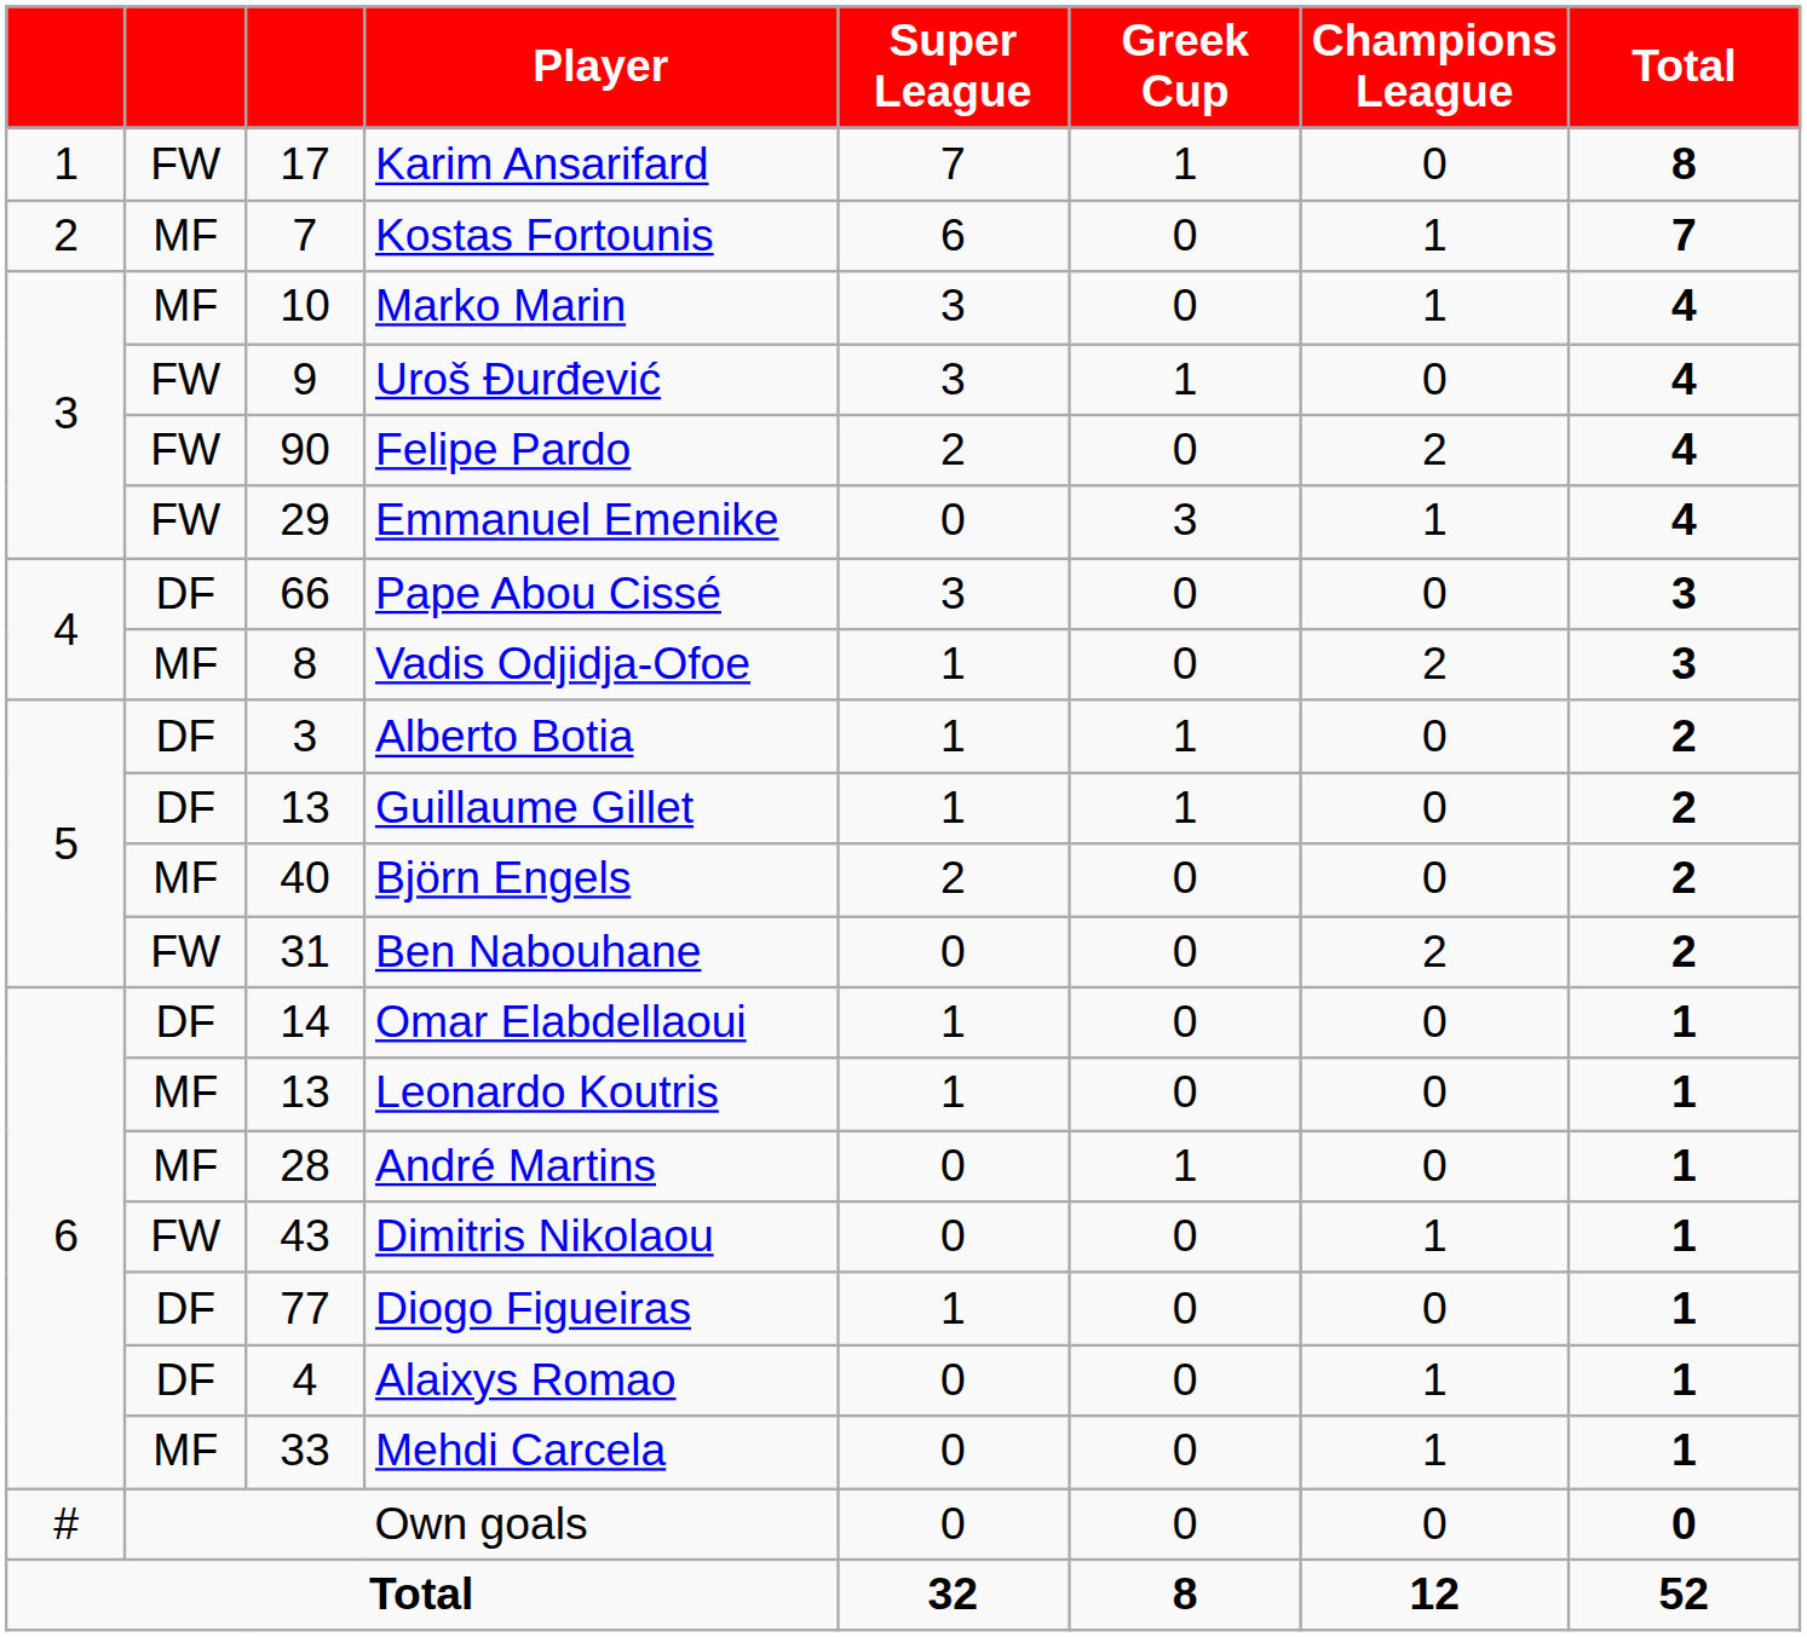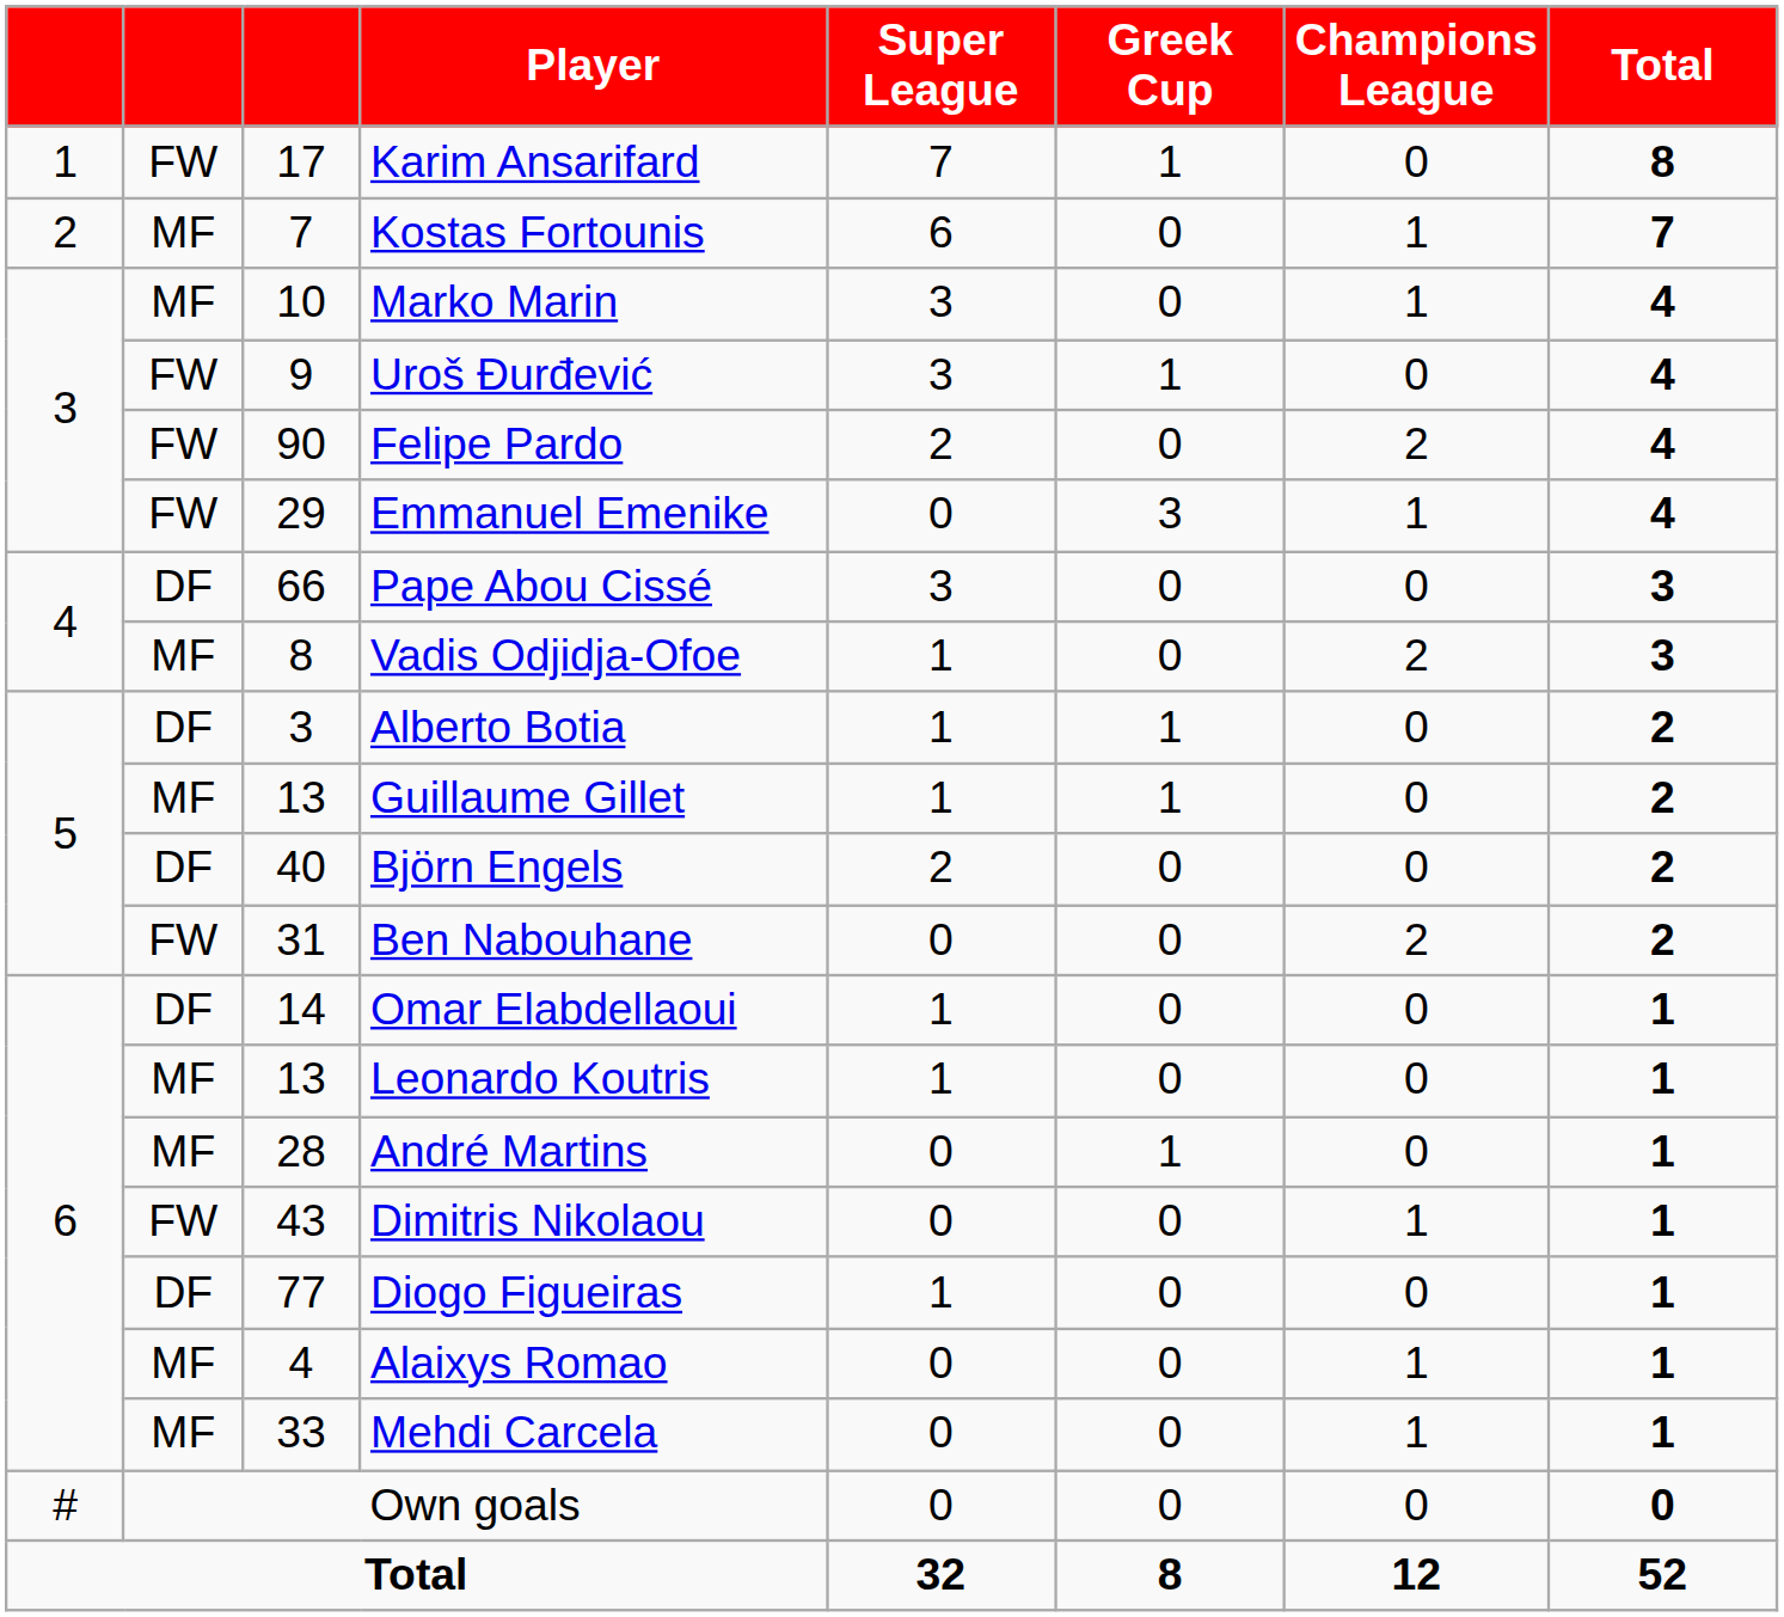 <table class="wikitable" style="text-align:center;">
 <tr>
 <th style="background:#FF0000; color:white; width:35px;"></th>
 <th style="background:#FF0000; color:white; width:35px;"></th>
 <th style="background:#FF0000; color:white; width:35px;"></th>
 <th style="background:#FF0000; color:white; width:160px;">Player</th>
 <th style="background:#FF0000; color:white; width:75px;">Super League</th>
 <th style="background:#FF0000; color:white; width:75px;">Greek Cup</th>
 <th style="background:#FF0000; color:white; width:75px;">Champions League</th>
 <th style="background:#FF0000; color:white; width:75px;">Total</th>
 </tr>
 <tr>
 <td>1</td>
 <td>FW</td>
 <td>17</td>
 <td align=left> <a href='#'>Karim Ansarifard</a></td>
 <td>7</td>
 <td>1</td>
 <td>0</td>
 <td><strong>8</strong></td>
 </tr>
 <tr>
 <td>2</td>
 <td>MF</td>
 <td>7</td>
 <td align=left> <a href='#'>Kostas Fortounis</a></td>
 <td>6</td>
 <td>0</td>
 <td>1</td>
 <td><strong>7</strong></td>
 </tr>
 <tr>
 <td rowspan="4">3</td>
 <td>MF</td>
 <td>10</td>
 <td align=left> <a href='#'>Marko Marin</a></td>
 <td>3</td>
 <td>0</td>
 <td>1</td>
 <td><strong>4</strong></td>
 </tr>
 <tr>
 <td>FW</td>
 <td>9</td>
 <td align=left> <a href='#'>Uroš Đurđević</a></td>
 <td>3</td>
 <td>1</td>
 <td>0</td>
 <td><strong>4</strong></td>
 </tr>
 <tr>
 <td>FW</td>
 <td>90</td>
 <td align=left> <a href='#'>Felipe Pardo</a></td>
 <td>2</td>
 <td>0</td>
 <td>2</td>
 <td><strong>4</strong></td>
 </tr>
 <tr>
 <td>FW</td>
 <td>29</td>
 <td align=left> <a href='#'>Emmanuel Emenike</a></td>
 <td>0</td>
 <td>3</td>
 <td>1</td>
 <td><strong>4</strong></td>
 </tr>
 <tr>
 <td rowspan="2">4</td>
 <td>DF</td>
 <td>66</td>
 <td align=left> <a href='#'>Pape Abou Cissé</a></td>
 <td>3</td>
 <td>0</td>
 <td>0</td>
 <td><strong>3</strong></td>
 </tr>
 <tr>
 <td>MF</td>
 <td>8</td>
 <td align=left> <a href='#'>Vadis Odjidja-Ofoe</a></td>
 <td>1</td>
 <td>0</td>
 <td>2</td>
 <td><strong>3</strong></td>
 </tr>
 <tr>
 <td rowspan="4">5</td>
 <td>DF</td>
 <td>3</td>
 <td align=left> <a href='#'>Alberto Botia</a></td>
 <td>1</td>
 <td>1</td>
 <td>0</td>
 <td><strong>2</strong></td>
 </tr>
 <tr>
-<td>DF</td>
+<td>MF</td>
 <td>13</td>
 <td align=left> <a href='#'>Guillaume Gillet</a></td>
 <td>1</td>
 <td>1</td>
 <td>0</td>
 <td><strong>2</strong></td>
 </tr>
 <tr>
-<td>MF</td>
+<td>DF</td>
 <td>40</td>
 <td align=left> <a href='#'>Björn Engels</a></td>
 <td>2</td>
 <td>0</td>
 <td>0</td>
 <td><strong>2</strong></td>
 </tr>
 <tr>
 <td>FW</td>
 <td>31</td>
 <td align=left> <a href='#'>Ben Nabouhane</a></td>
 <td>0</td>
 <td>0</td>
 <td>2</td>
 <td><strong>2</strong></td>
 </tr>
 <tr>
 <td rowspan="7">6</td>
 <td>DF</td>
 <td>14</td>
 <td align=left> <a href='#'>Omar Elabdellaoui</a></td>
 <td>1</td>
 <td>0</td>
 <td>0</td>
 <td><strong>1</strong></td>
 </tr>
 <tr>
 <td>MF</td>
 <td>13</td>
 <td align=left> <a href='#'>Leonardo Koutris</a></td>
 <td>1</td>
 <td>0</td>
 <td>0</td>
 <td><strong>1</strong></td>
 </tr>
 <tr>
 <td>MF</td>
 <td>28</td>
 <td align=left> <a href='#'>André Martins</a></td>
 <td>0</td>
 <td>1</td>
 <td>0</td>
 <td><strong>1</strong></td>
 </tr>
 <tr>
 <td>FW</td>
 <td>43</td>
 <td align=left> <a href='#'>Dimitris Nikolaou</a></td>
 <td>0</td>
 <td>0</td>
 <td>1</td>
 <td><strong>1</strong></td>
 </tr>
 <tr>
 <td>DF</td>
 <td>77</td>
 <td align=left> <a href='#'>Diogo Figueiras</a></td>
 <td>1</td>
 <td>0</td>
 <td>0</td>
 <td><strong>1</strong></td>
 </tr>
 <tr>
-<td>DF</td>
+<td>MF</td>
 <td>4</td>
 <td align=left> <a href='#'>Alaixys Romao</a></td>
 <td>0</td>
 <td>0</td>
 <td>1</td>
 <td><strong>1</strong></td>
 </tr>
 <tr>
 <td>MF</td>
 <td>33</td>
 <td align=left> <a href='#'>Mehdi Carcela</a></td>
 <td>0</td>
 <td>0</td>
 <td>1</td>
 <td><strong>1</strong></td>
 </tr>
 <tr>
 <td>#</td>
 <td colspan="3">Own goals</td>
 <td>0</td>
 <td>0</td>
 <td>0</td>
 <td><strong>0</strong></td>
 </tr>
 <tr>
 <td colspan="4"><strong>Total</strong></td>
 <td><strong>32</strong></td>
 <td><strong>8</strong></td>
 <td><strong>12</strong></td>
 <td><strong>52</strong></td>
 </tr>
 </table>
